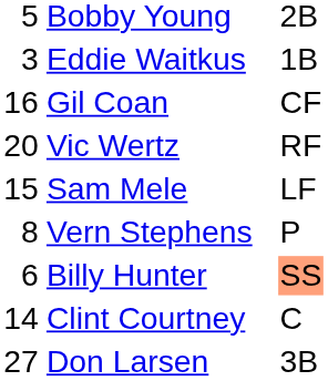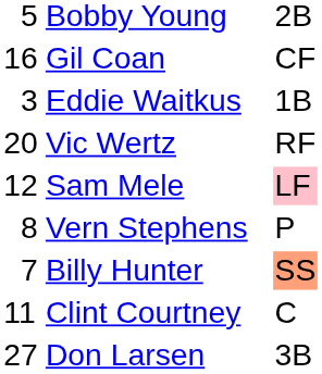 <table>
 <tr>
 <td>  5</td>
 <td><a href='#'>Bobby Young</a></td>
 <td>2B</td>
 </tr>
 <tr>
+<td>16</td>
+<td><a href='#'>Gil Coan</a></td>
+<td>CF</td>
+</tr>
+<tr>
 <td>  3</td>
 <td><a href='#'>Eddie Waitkus</a>   </td>
 <td>1B</td>
-</tr>
-<tr>
-<td>16</td>
-<td><a href='#'>Gil Coan</a></td>
-<td>CF</td>
 </tr>
 <tr>
 <td>20</td>
 <td><a href='#'>Vic Wertz</a></td>
 <td>RF</td>
 </tr>
 <tr>
-<td>15</td>
+<td>12</td>
 <td><a href='#'>Sam Mele</a></td>
-<td>LF</td>
+<td style="background: pink;">LF</td>
 </tr>
 <tr>
 <td>  8</td>
 <td><a href='#'>Vern Stephens</a></td>
 <td>P</td>
 </tr>
 <tr>
-<td>  6</td>
+<td>  7</td>
 <td><a href='#'>Billy Hunter</a></td>
 <td style="background: lightsalmon;">SS</td>
 </tr>
 <tr>
-<td>14</td>
+<td>11</td>
 <td><a href='#'>Clint Courtney</a>   </td>
 <td>C</td>
 </tr>
 <tr>
 <td>27</td>
 <td><a href='#'>Don Larsen</a></td>
 <td>3B</td>
 </tr>
 <tr>
 </tr>
 </table>
